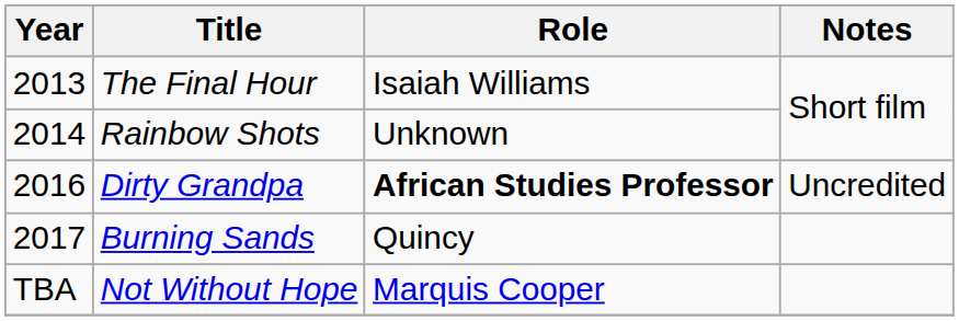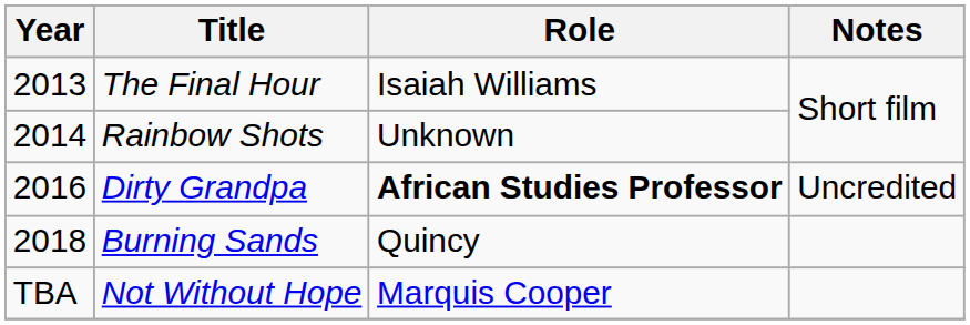 <table class="wikitable sortable">
 <tr>
 <th>Year</th>
 <th>Title</th>
 <th>Role</th>
 <th class="unsortable">Notes</th>
 </tr>
 <tr>
 <td>2013</td>
 <td><em>The Final Hour</em></td>
 <td>Isaiah Williams</td>
 <td rowspan="2">Short film</td>
 </tr>
 <tr>
 <td>2014</td>
 <td><em>Rainbow Shots</em></td>
 <td>Unknown</td>
 </tr>
 <tr>
 <td>2016</td>
 <td><em><a href='#'>Dirty Grandpa</a></em></td>
 <td><strong>African Studies Professor</strong></td>
 <td>Uncredited</td>
 </tr>
 <tr>
-<td>2017</td>
+<td>2018</td>
 <td><em><a href='#'>Burning Sands</a></em></td>
 <td>Quincy</td>
 <td></td>
 </tr>
 <tr>
 <td>TBA</td>
 <td><em><a href='#'>Not Without Hope</a></em></td>
 <td><a href='#'>Marquis Cooper</a></td>
 <td></td>
 </tr>
 <tr>
 </tr>
 </table>
